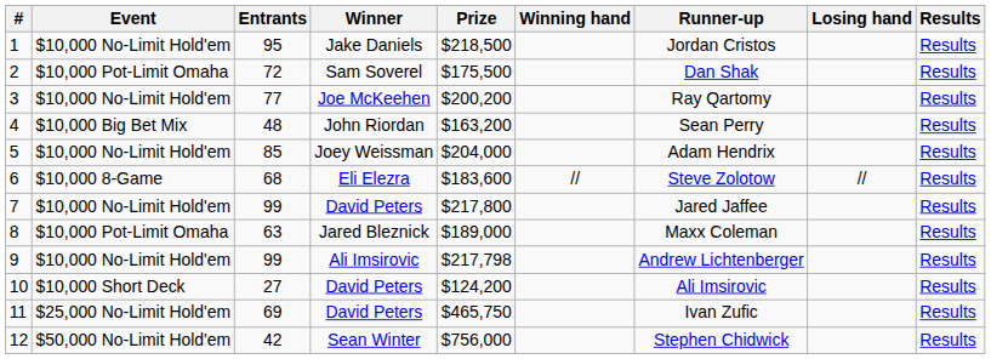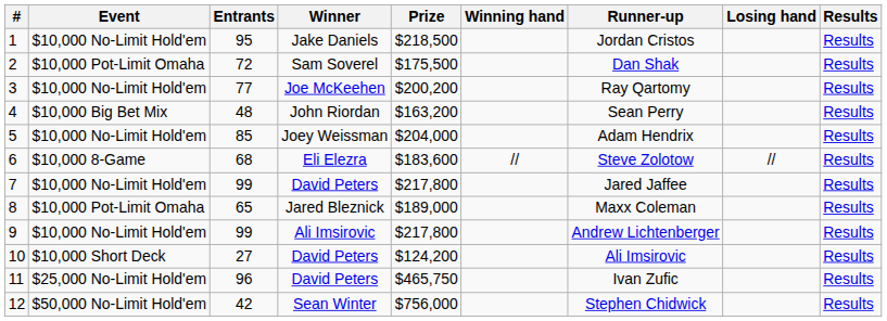 <table class="wikitable sortable">
 <tr>
 <th bgcolor="#FFEBAD">#</th>
 <th bgcolor="#FFEBAD">Event</th>
 <th bgcolor="#FFEBAD">Entrants</th>
 <th bgcolor="#FFEBAD">Winner</th>
 <th bgcolor="#FFEBAD">Prize</th>
 <th bgcolor="#FFEBAD">Winning hand</th>
 <th bgcolor="#FFEBAD">Runner-up</th>
 <th bgcolor="#FFEBAD">Losing hand</th>
 <th bgcolor="#FFEBAD">Results</th>
 </tr>
 <tr>
 <td>1</td>
 <td>$10,000 No-Limit Hold'em</td>
 <td align=center>95</td>
 <td align=center> Jake Daniels</td>
 <td align=center>$218,500</td>
 <td align=center></td>
 <td align=center> Jordan Cristos</td>
 <td align=center></td>
 <td><a href='#'>Results</a></td>
 </tr>
 <tr>
 <td>2</td>
 <td>$10,000 Pot-Limit Omaha</td>
 <td align=center>72</td>
 <td align=center> Sam Soverel</td>
 <td align=center>$175,500</td>
 <td align=center></td>
 <td align=center> <a href='#'>Dan Shak</a></td>
 <td align=center></td>
 <td><a href='#'>Results</a></td>
 </tr>
 <tr>
 <td>3</td>
 <td>$10,000 No-Limit Hold'em</td>
 <td align=center>77</td>
 <td align=center> <a href='#'>Joe McKeehen</a></td>
 <td align=center>$200,200</td>
 <td align=center></td>
 <td align=center> Ray Qartomy</td>
 <td align=center></td>
 <td><a href='#'>Results</a></td>
 </tr>
 <tr>
 <td>4</td>
 <td>$10,000 Big Bet Mix</td>
 <td align=center>48</td>
 <td align=center> John Riordan</td>
 <td align=center>$163,200</td>
 <td align=center></td>
 <td align=center> Sean Perry</td>
 <td align=center></td>
 <td><a href='#'>Results</a></td>
 </tr>
 <tr>
 <td>5</td>
 <td>$10,000 No-Limit Hold'em</td>
 <td align=center>85</td>
 <td align=center> Joey Weissman</td>
 <td align=center>$204,000</td>
 <td align=center></td>
 <td align=center> Adam Hendrix</td>
 <td align=center></td>
 <td><a href='#'>Results</a></td>
 </tr>
 <tr>
 <td>6</td>
 <td>$10,000 8-Game</td>
 <td align=center>68</td>
 <td align=center> <a href='#'>Eli Elezra</a></td>
 <td align=center>$183,600</td>
 <td align=center>//</td>
 <td align=center> <a href='#'>Steve Zolotow</a></td>
 <td align=center>//</td>
 <td><a href='#'>Results</a></td>
 </tr>
 <tr>
 <td>7</td>
 <td>$10,000 No-Limit Hold'em</td>
 <td align=center>99</td>
 <td align=center> <a href='#'>David Peters</a></td>
 <td align=center>$217,800</td>
 <td align=center></td>
 <td align=center> Jared Jaffee</td>
 <td align=center></td>
 <td><a href='#'>Results</a></td>
 </tr>
 <tr>
 <td>8</td>
 <td>$10,000 Pot-Limit Omaha</td>
-<td align=center>63</td>
+<td align=center>65</td>
 <td align=center> Jared Bleznick</td>
 <td align=center>$189,000</td>
 <td align=center></td>
 <td align=center> Maxx Coleman</td>
 <td align=center></td>
 <td><a href='#'>Results</a></td>
 </tr>
 <tr>
 <td>9</td>
 <td>$10,000 No-Limit Hold'em</td>
 <td align=center>99</td>
 <td align=center> <a href='#'>Ali Imsirovic</a></td>
-<td align=center>$217,798</td>
+<td align=center>$217,800</td>
 <td align=center></td>
 <td align=center> <a href='#'>Andrew Lichtenberger</a></td>
 <td align=center></td>
 <td><a href='#'>Results</a></td>
 </tr>
 <tr>
 <td>10</td>
 <td>$10,000 Short Deck</td>
 <td align=center>27</td>
 <td align=center> <a href='#'>David Peters</a></td>
 <td align=center>$124,200</td>
 <td align=center></td>
 <td align=center> <a href='#'>Ali Imsirovic</a></td>
 <td align=center></td>
 <td><a href='#'>Results</a></td>
 </tr>
 <tr>
 <td>11</td>
 <td>$25,000 No-Limit Hold'em</td>
-<td align=center>69</td>
+<td align=center>96</td>
 <td align=center> <a href='#'>David Peters</a></td>
 <td align=center>$465,750</td>
 <td align=center></td>
 <td align=center> Ivan Zufic</td>
 <td align=center></td>
 <td><a href='#'>Results</a></td>
 </tr>
 <tr>
 <td>12</td>
 <td>$50,000 No-Limit Hold'em</td>
 <td align=center>42</td>
 <td align=center> <a href='#'>Sean Winter</a></td>
 <td align=center>$756,000</td>
 <td align=center></td>
 <td align=center> <a href='#'>Stephen Chidwick</a></td>
 <td align=center></td>
 <td><a href='#'>Results</a></td>
 </tr>
 </table>
